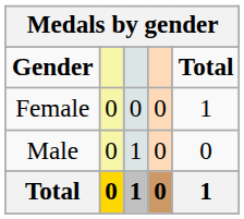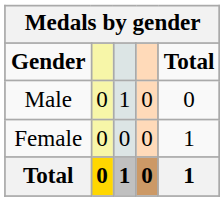 <table class="wikitable" style="font-size:85%; float:right">
 <tr style="background:#efefef;">
 <th colspan=5><strong>Medals by gender</strong></th>
 </tr>
 <tr align=center>
 <td><strong>Gender</strong></td>
 <td style="background:#f7f6a8;"></td>
 <td style="background:#dce5e5;"></td>
 <td style="background:#ffdab9;"></td>
 <td><strong>Total</strong></td>
 </tr>
 <tr align=center>
+<td>Male</td>
+<td style="background:#F7F6A8;">0</td>
+<td style="background:#DCE5E5;">1</td>
+<td style="background:#FFDAB9;">0</td>
+<td>0</td>
+</tr>
+<tr align=center>
 <td>Female</td>
 <td style="background:#F7F6A8;">0</td>
 <td style="background:#DCE5E5;">0</td>
 <td style="background:#FFDAB9;">0</td>
 <td>1</td>
-</tr>
-<tr align=center>
-<td>Male</td>
-<td style="background:#F7F6A8;">0</td>
-<td style="background:#DCE5E5;">1</td>
-<td style="background:#FFDAB9;">0</td>
-<td>0</td>
 </tr>
 <tr align=center>
 <th><strong>Total</strong></th>
 <th style="background:gold;"><strong>0</strong></th>
 <th style="background:silver;"><strong>1</strong></th>
 <th style="background:#c96;"><strong>0</strong></th>
 <th><strong>1</strong></th>
 </tr>
 </table>
